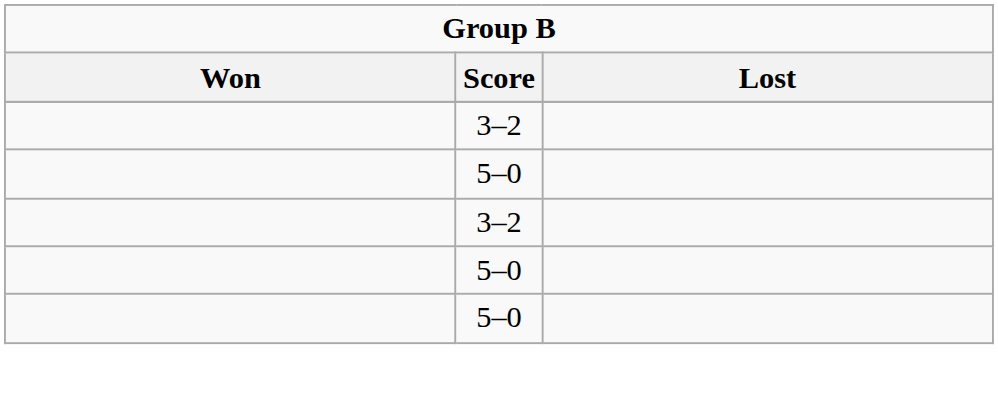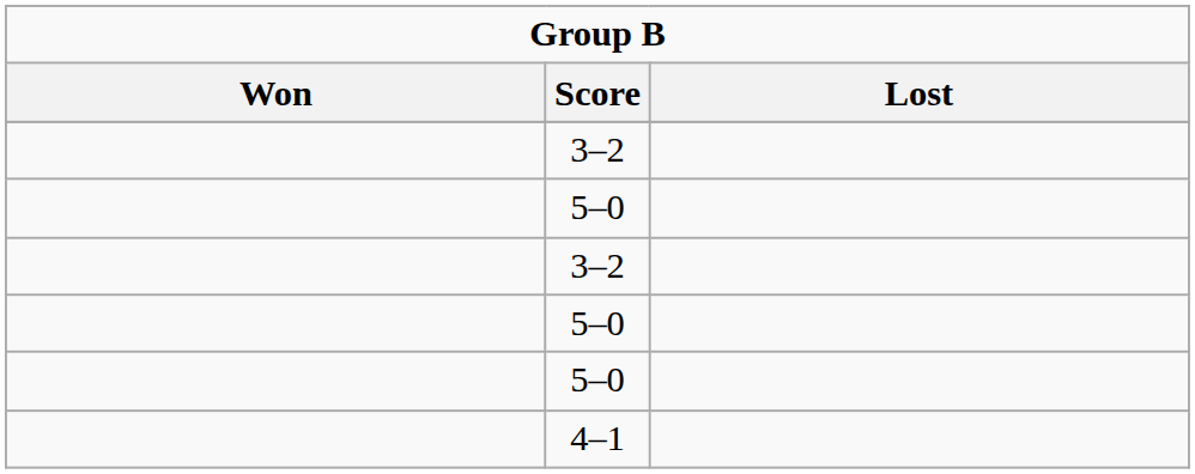 <table class="wikitable" style="text-align: center;">
 <tr>
 <td colspan="3"><strong>Group B</strong></td>
 </tr>
 <tr>
 <th scope="col" style="width: 230px;">Won</th>
 <th scope="col" style="width: 30px;">Score</th>
 <th scope="col" style="width: 230px;">Lost</th>
 </tr>
 <tr>
 </tr>
 <tr>
 <td></td>
 <td>3–2</td>
 <td></td>
 </tr>
 <tr>
 <td></td>
 <td>5–0</td>
 <td></td>
 </tr>
 <tr>
 <td></td>
 <td>3–2</td>
 <td></td>
 </tr>
 <tr>
 <td></td>
 <td>5–0</td>
 <td></td>
 </tr>
 <tr>
 <td></td>
 <td>5–0</td>
 <td></td>
 </tr>
+<tr>
+<td></td>
+<td>4–1</td>
+<td></td>
+</tr>
 </table>
